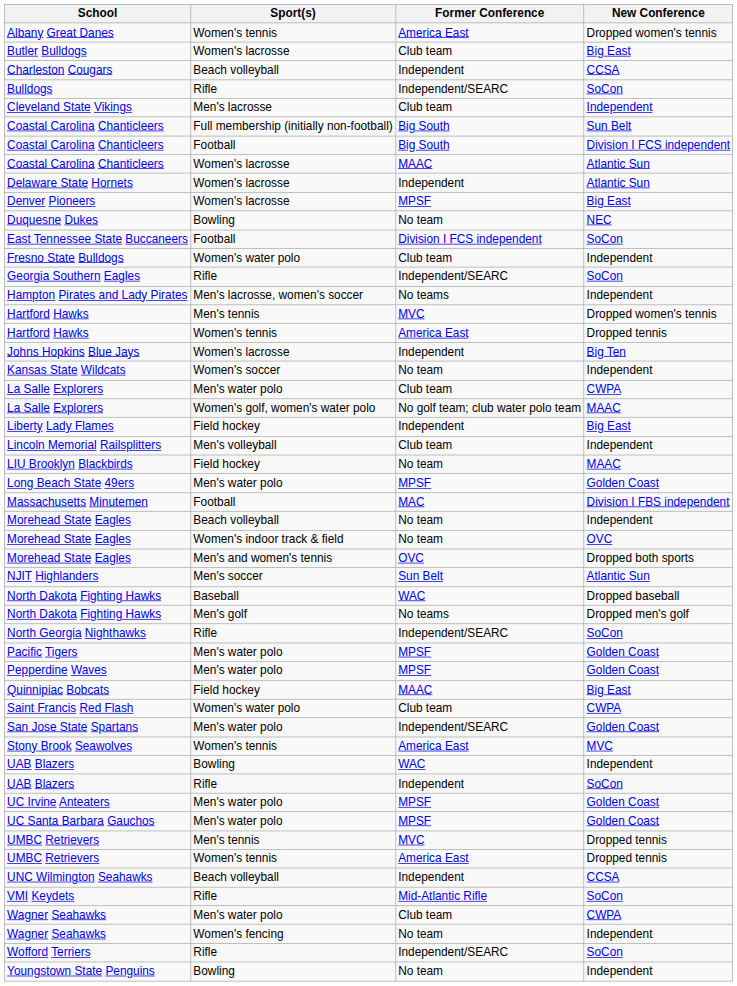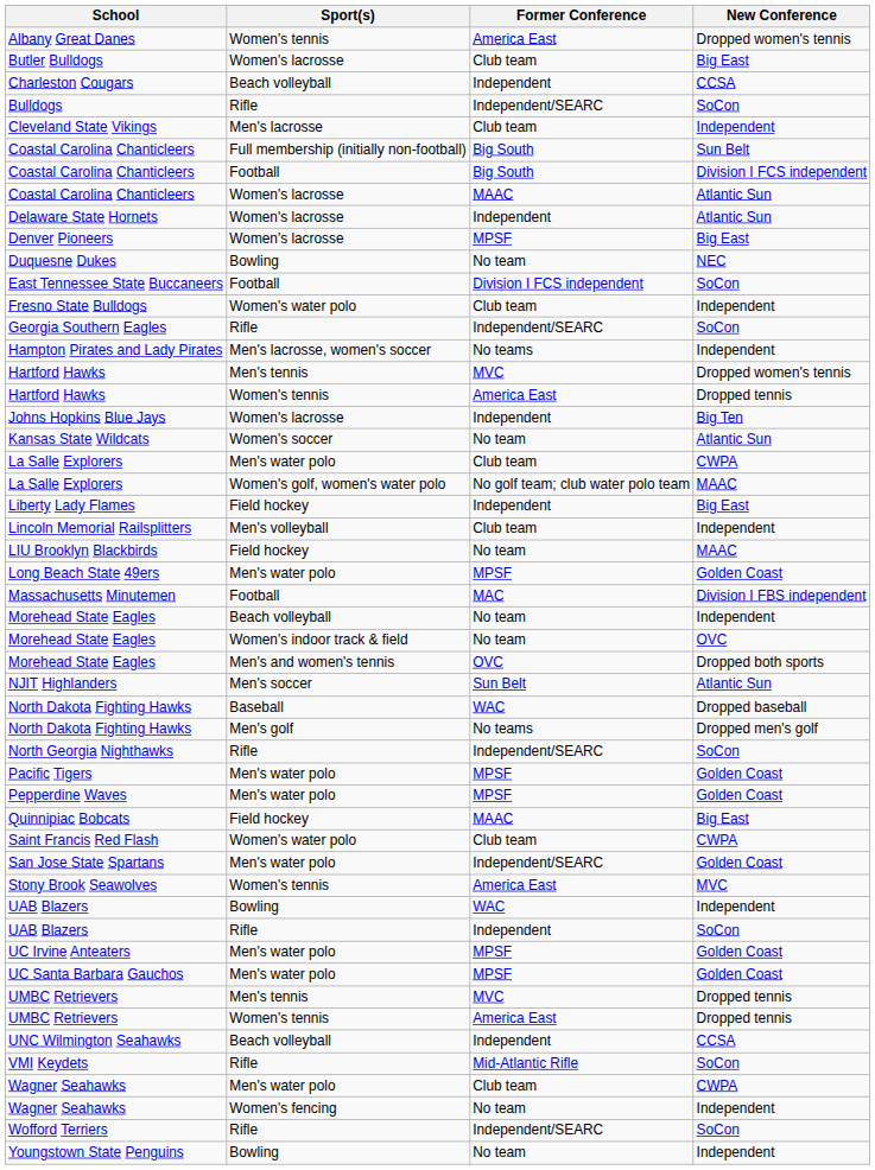 <table class="wikitable sortable">
 <tr>
 <th>School</th>
 <th>Sport(s)</th>
 <th>Former Conference</th>
 <th>New Conference</th>
 </tr>
 <tr>
 <td><a href='#'>Albany</a> <a href='#'>Great Danes</a></td>
 <td>Women's tennis</td>
 <td><a href='#'>America East</a></td>
 <td>Dropped women's tennis</td>
 </tr>
 <tr>
 <td><a href='#'>Butler</a> <a href='#'>Bulldogs</a></td>
 <td>Women's lacrosse</td>
 <td>Club team</td>
 <td><a href='#'>Big East</a></td>
 </tr>
 <tr>
 <td><a href='#'>Charleston</a> <a href='#'>Cougars</a></td>
 <td>Beach volleyball</td>
 <td>Independent</td>
 <td><a href='#'>CCSA</a></td>
 </tr>
 <tr>
 <td> <a href='#'>Bulldogs</a></td>
 <td>Rifle</td>
 <td>Independent/SEARC</td>
 <td><a href='#'>SoCon</a></td>
 </tr>
 <tr>
 <td><a href='#'>Cleveland State</a> <a href='#'>Vikings</a></td>
 <td>Men's lacrosse</td>
 <td>Club team</td>
 <td><a href='#'>Independent</a></td>
 </tr>
 <tr>
 <td><a href='#'>Coastal Carolina</a> <a href='#'>Chanticleers</a></td>
 <td>Full membership (initially non-football)</td>
 <td><a href='#'>Big South</a></td>
 <td><a href='#'>Sun Belt</a></td>
 </tr>
 <tr>
 <td><a href='#'>Coastal Carolina</a> <a href='#'>Chanticleers</a></td>
 <td>Football</td>
 <td><a href='#'>Big South</a></td>
 <td><a href='#'>Division I FCS independent</a></td>
 </tr>
 <tr>
 <td><a href='#'>Coastal Carolina</a> <a href='#'>Chanticleers</a></td>
 <td>Women's lacrosse</td>
 <td><a href='#'>MAAC</a></td>
 <td><a href='#'>Atlantic Sun</a></td>
 </tr>
 <tr>
 <td><a href='#'>Delaware State</a> <a href='#'>Hornets</a></td>
 <td>Women's lacrosse</td>
 <td>Independent</td>
 <td><a href='#'>Atlantic Sun</a></td>
 </tr>
 <tr>
 <td><a href='#'>Denver</a> <a href='#'>Pioneers</a></td>
 <td>Women's lacrosse</td>
 <td><a href='#'>MPSF</a></td>
 <td><a href='#'>Big East</a></td>
 </tr>
 <tr>
 <td><a href='#'>Duquesne</a> <a href='#'>Dukes</a></td>
 <td>Bowling</td>
 <td>No team</td>
 <td><a href='#'>NEC</a></td>
 </tr>
 <tr>
 <td><a href='#'>East Tennessee State</a> <a href='#'>Buccaneers</a></td>
 <td>Football</td>
 <td><a href='#'>Division I FCS independent</a></td>
 <td><a href='#'>SoCon</a></td>
 </tr>
 <tr>
 <td><a href='#'>Fresno State</a> <a href='#'>Bulldogs</a></td>
 <td>Women's water polo</td>
 <td>Club team</td>
 <td>Independent</td>
 </tr>
 <tr>
 <td><a href='#'>Georgia Southern</a> <a href='#'>Eagles</a></td>
 <td>Rifle</td>
 <td>Independent/SEARC</td>
 <td><a href='#'>SoCon</a></td>
 </tr>
 <tr>
 <td><a href='#'>Hampton</a> <a href='#'>Pirates and Lady Pirates</a></td>
 <td>Men's lacrosse, women's soccer</td>
 <td>No teams</td>
 <td>Independent</td>
 </tr>
 <tr>
 <td><a href='#'>Hartford</a> <a href='#'>Hawks</a></td>
 <td>Men's tennis</td>
 <td><a href='#'>MVC</a></td>
 <td>Dropped women's tennis</td>
 </tr>
 <tr>
 <td><a href='#'>Hartford</a> <a href='#'>Hawks</a></td>
 <td>Women's tennis</td>
 <td><a href='#'>America East</a></td>
 <td>Dropped tennis</td>
 </tr>
 <tr>
 <td><a href='#'>Johns Hopkins</a> <a href='#'>Blue Jays</a></td>
 <td>Women's lacrosse</td>
 <td>Independent</td>
 <td><a href='#'>Big Ten</a></td>
 </tr>
 <tr>
 <td><a href='#'>Kansas State</a> <a href='#'>Wildcats</a></td>
 <td>Women's soccer</td>
 <td>No team</td>
-<td>Independent</td>
+<td><a href='#'>Atlantic Sun</a></td>
 </tr>
 <tr>
 <td><a href='#'>La Salle</a> <a href='#'>Explorers</a></td>
 <td>Men's water polo</td>
 <td>Club team</td>
 <td><a href='#'>CWPA</a></td>
 </tr>
 <tr>
 <td><a href='#'>La Salle</a> <a href='#'>Explorers</a></td>
 <td>Women's golf, women's water polo</td>
 <td>No golf team; club water polo team</td>
 <td><a href='#'>MAAC</a></td>
 </tr>
 <tr>
 <td><a href='#'>Liberty</a> <a href='#'>Lady Flames</a></td>
 <td>Field hockey</td>
 <td>Independent</td>
 <td><a href='#'>Big East</a></td>
 </tr>
 <tr>
 <td><a href='#'>Lincoln Memorial</a> <a href='#'>Railsplitters</a></td>
 <td>Men's volleyball</td>
 <td>Club team</td>
 <td>Independent</td>
 </tr>
 <tr>
 <td><a href='#'>LIU Brooklyn</a> <a href='#'>Blackbirds</a></td>
 <td>Field hockey</td>
 <td>No team</td>
 <td><a href='#'>MAAC</a></td>
 </tr>
 <tr>
 <td><a href='#'>Long Beach State</a> <a href='#'>49ers</a></td>
 <td>Men's water polo</td>
 <td><a href='#'>MPSF</a></td>
 <td><a href='#'>Golden Coast</a></td>
 </tr>
 <tr>
 <td><a href='#'>Massachusetts</a> <a href='#'>Minutemen</a></td>
 <td>Football</td>
 <td><a href='#'>MAC</a></td>
 <td><a href='#'>Division I FBS independent</a></td>
 </tr>
 <tr>
 <td><a href='#'>Morehead State</a> <a href='#'>Eagles</a></td>
 <td>Beach volleyball</td>
 <td>No team</td>
 <td>Independent</td>
 </tr>
 <tr>
 <td><a href='#'>Morehead State</a> <a href='#'>Eagles</a></td>
 <td>Women's indoor track & field</td>
 <td>No team</td>
 <td><a href='#'>OVC</a></td>
 </tr>
 <tr>
 <td><a href='#'>Morehead State</a> <a href='#'>Eagles</a></td>
 <td>Men's and women's tennis</td>
 <td><a href='#'>OVC</a></td>
 <td>Dropped both sports</td>
 </tr>
 <tr>
 <td><a href='#'>NJIT</a> <a href='#'>Highlanders</a></td>
 <td>Men's soccer</td>
 <td><a href='#'>Sun Belt</a></td>
 <td><a href='#'>Atlantic Sun</a></td>
 </tr>
 <tr>
 <td><a href='#'>North Dakota</a> <a href='#'>Fighting Hawks</a></td>
 <td>Baseball</td>
 <td><a href='#'>WAC</a></td>
 <td>Dropped baseball</td>
 </tr>
 <tr>
 <td><a href='#'>North Dakota</a> <a href='#'>Fighting Hawks</a></td>
 <td>Men's golf</td>
 <td>No teams</td>
 <td>Dropped men's golf</td>
 </tr>
 <tr>
 <td><a href='#'>North Georgia</a> <a href='#'>Nighthawks</a></td>
 <td>Rifle</td>
 <td>Independent/SEARC</td>
 <td><a href='#'>SoCon</a></td>
 </tr>
 <tr>
 <td><a href='#'>Pacific</a> <a href='#'>Tigers</a></td>
 <td>Men's water polo</td>
 <td><a href='#'>MPSF</a></td>
 <td><a href='#'>Golden Coast</a></td>
 </tr>
 <tr>
 <td><a href='#'>Pepperdine</a> <a href='#'>Waves</a></td>
 <td>Men's water polo</td>
 <td><a href='#'>MPSF</a></td>
 <td><a href='#'>Golden Coast</a></td>
 </tr>
 <tr>
 <td><a href='#'>Quinnipiac</a> <a href='#'>Bobcats</a></td>
 <td>Field hockey</td>
 <td><a href='#'>MAAC</a></td>
 <td><a href='#'>Big East</a></td>
 </tr>
 <tr>
 <td><a href='#'>Saint Francis</a> <a href='#'>Red Flash</a></td>
 <td>Women's water polo</td>
 <td>Club team</td>
 <td><a href='#'>CWPA</a></td>
 </tr>
 <tr>
 <td><a href='#'>San Jose State</a> <a href='#'>Spartans</a></td>
 <td>Men's water polo</td>
 <td>Independent/SEARC</td>
 <td><a href='#'>Golden Coast</a></td>
 </tr>
 <tr>
 <td><a href='#'>Stony Brook</a> <a href='#'>Seawolves</a></td>
 <td>Women's tennis</td>
 <td><a href='#'>America East</a></td>
 <td><a href='#'>MVC</a></td>
 </tr>
 <tr>
 <td><a href='#'>UAB</a> <a href='#'>Blazers</a></td>
 <td>Bowling</td>
 <td><a href='#'>WAC</a></td>
 <td>Independent</td>
 </tr>
 <tr>
 <td><a href='#'>UAB</a> <a href='#'>Blazers</a></td>
 <td>Rifle</td>
 <td>Independent</td>
 <td><a href='#'>SoCon</a></td>
 </tr>
 <tr>
 <td><a href='#'>UC Irvine</a> <a href='#'>Anteaters</a></td>
 <td>Men's water polo</td>
 <td><a href='#'>MPSF</a></td>
 <td><a href='#'>Golden Coast</a></td>
 </tr>
 <tr>
 <td><a href='#'>UC Santa Barbara</a> <a href='#'>Gauchos</a></td>
 <td>Men's water polo</td>
 <td><a href='#'>MPSF</a></td>
 <td><a href='#'>Golden Coast</a></td>
 </tr>
 <tr>
 <td><a href='#'>UMBC</a> <a href='#'>Retrievers</a></td>
 <td>Men's tennis</td>
 <td><a href='#'>MVC</a></td>
 <td>Dropped tennis</td>
 </tr>
 <tr>
 <td><a href='#'>UMBC</a> <a href='#'>Retrievers</a></td>
 <td>Women's tennis</td>
 <td><a href='#'>America East</a></td>
 <td>Dropped tennis</td>
 </tr>
 <tr>
 <td><a href='#'>UNC Wilmington</a> <a href='#'>Seahawks</a></td>
 <td>Beach volleyball</td>
 <td>Independent</td>
 <td><a href='#'>CCSA</a></td>
 </tr>
 <tr>
 <td><a href='#'>VMI</a> <a href='#'>Keydets</a></td>
 <td>Rifle</td>
 <td><a href='#'>Mid-Atlantic Rifle</a></td>
 <td><a href='#'>SoCon</a></td>
 </tr>
 <tr>
 <td><a href='#'>Wagner</a> <a href='#'>Seahawks</a></td>
 <td>Men's water polo</td>
 <td>Club team</td>
 <td><a href='#'>CWPA</a></td>
 </tr>
 <tr>
 <td><a href='#'>Wagner</a> <a href='#'>Seahawks</a></td>
 <td>Women's fencing</td>
 <td>No team</td>
 <td>Independent</td>
 </tr>
 <tr>
 <td><a href='#'>Wofford</a> <a href='#'>Terriers</a></td>
 <td>Rifle</td>
 <td>Independent/SEARC</td>
 <td><a href='#'>SoCon</a></td>
 </tr>
 <tr>
 <td><a href='#'>Youngstown State</a> <a href='#'>Penguins</a></td>
 <td>Bowling</td>
 <td>No team</td>
 <td>Independent</td>
 </tr>
 </table>
